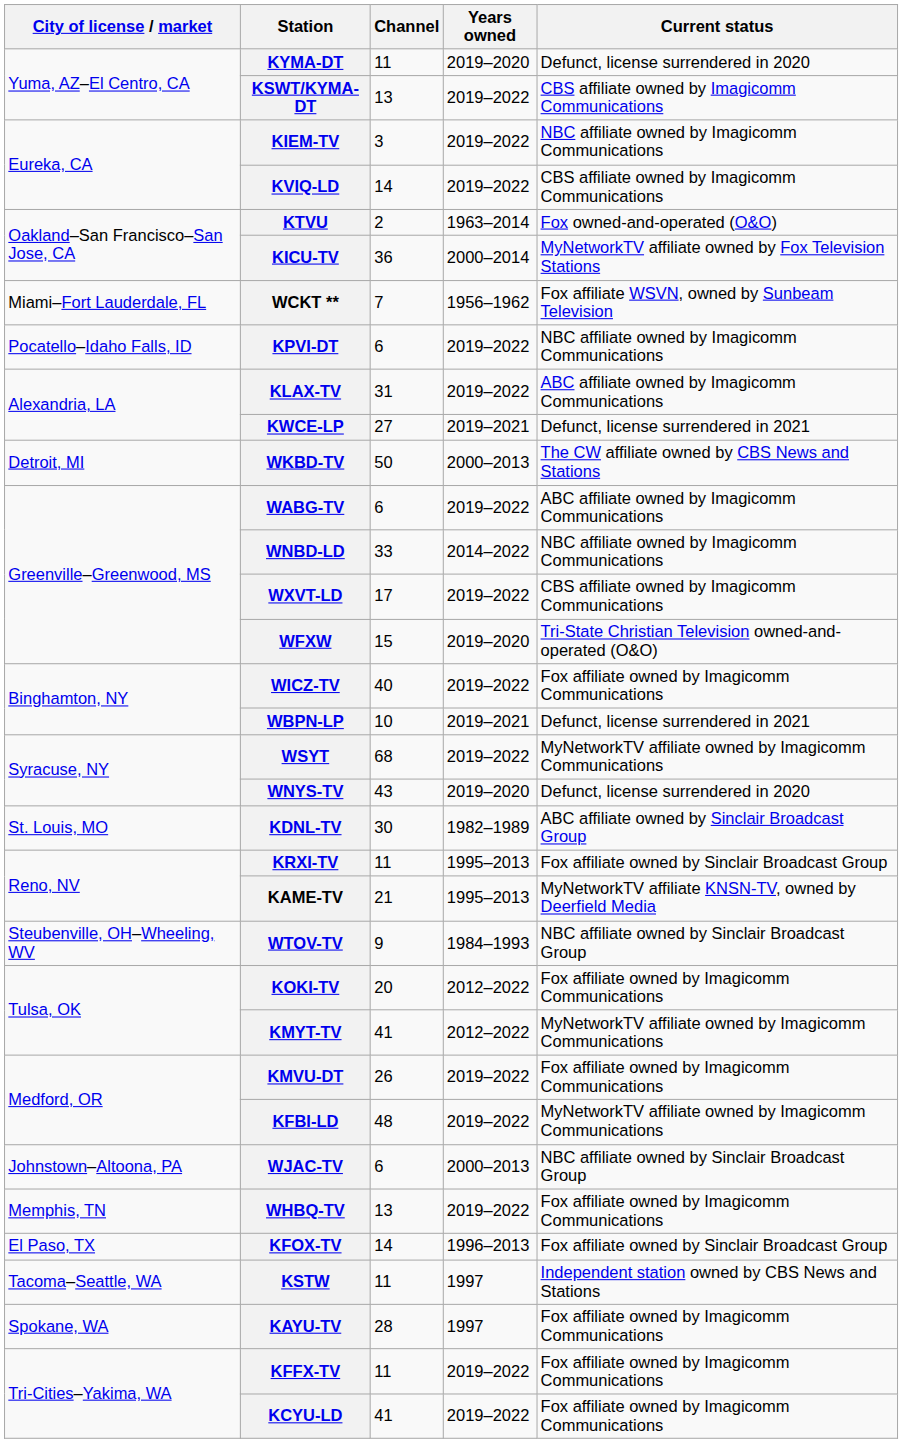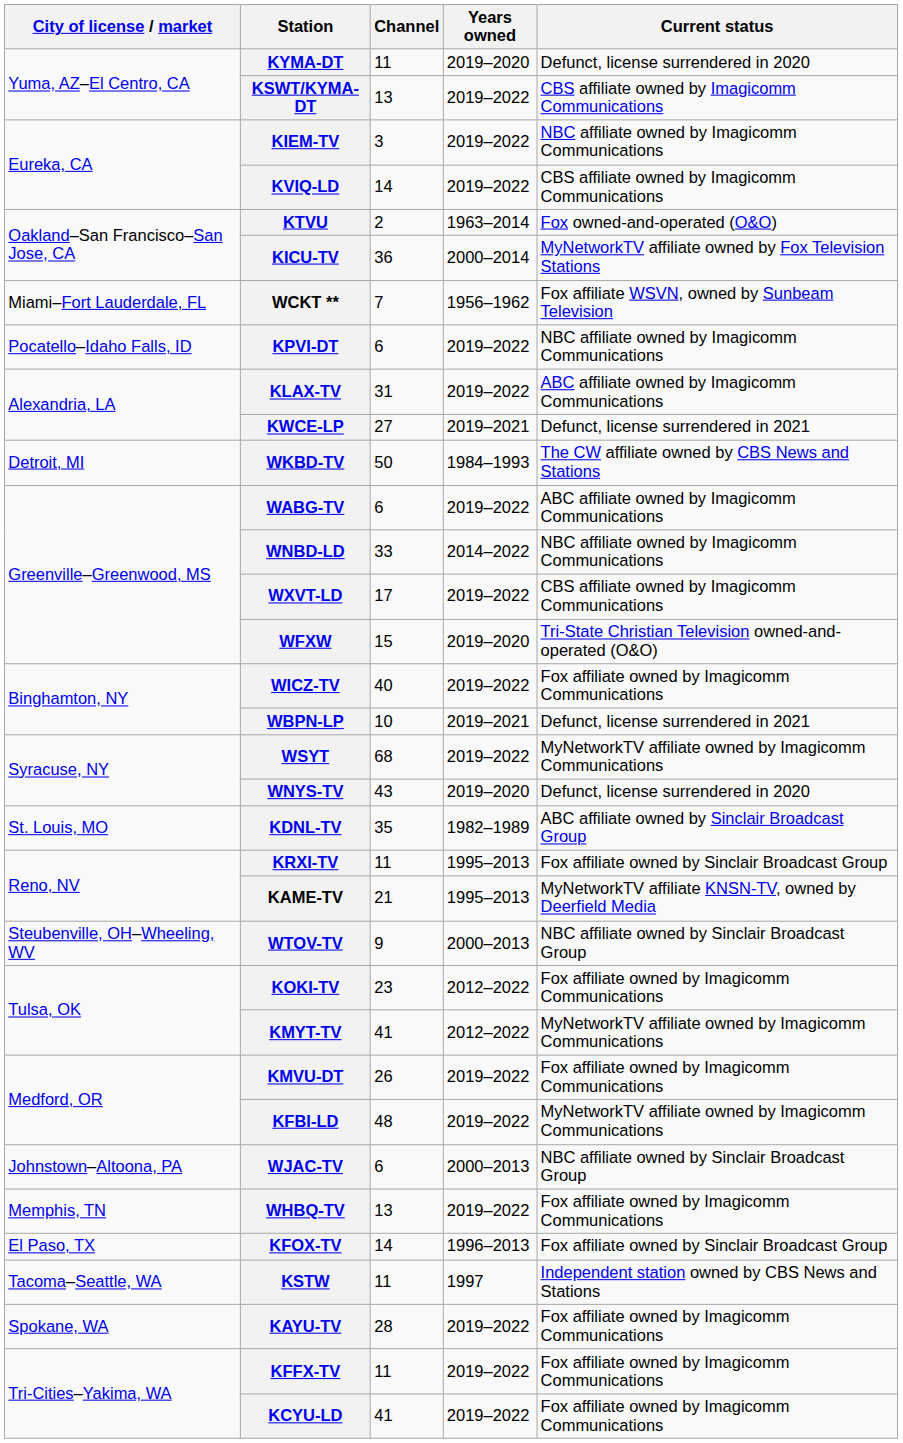 <table class="wikitable">
 <tr>
 <th><a href='#'>City of license</a> / <a href='#'>market</a></th>
 <th>Station</th>
 <th>Channel</th>
 <th>Years owned</th>
 <th>Current status</th>
 </tr>
 <tr>
 <td rowspan="2"><a href='#'>Yuma, AZ</a>–<a href='#'>El Centro, CA</a></td>
 <th><a href='#'>KYMA-DT</a></th>
 <td>11</td>
 <td>2019–2020</td>
 <td>Defunct, license surrendered in 2020</td>
 </tr>
 <tr>
 <th><a href='#'>KSWT/KYMA-DT</a></th>
 <td>13</td>
 <td>2019–2022</td>
 <td><a href='#'>CBS</a> affiliate owned by <a href='#'>Imagicomm Communications</a></td>
 </tr>
 <tr>
 <td rowspan="2"><a href='#'>Eureka, CA</a></td>
 <th><a href='#'>KIEM-TV</a></th>
 <td>3</td>
 <td>2019–2022</td>
 <td><a href='#'>NBC</a> affiliate owned by Imagicomm Communications</td>
 </tr>
 <tr>
 <th><a href='#'>KVIQ-LD</a></th>
 <td>14</td>
 <td>2019–2022</td>
 <td>CBS affiliate owned by Imagicomm Communications</td>
 </tr>
 <tr>
 <td rowspan="2"><a href='#'>Oakland</a>–San Francisco–<a href='#'>San Jose, CA</a></td>
 <th><a href='#'>KTVU</a></th>
 <td>2</td>
 <td>1963–2014</td>
 <td><a href='#'>Fox</a> owned-and-operated (<a href='#'>O&O</a>)</td>
 </tr>
 <tr>
 <th><a href='#'>KICU-TV</a></th>
 <td>36</td>
 <td>2000–2014</td>
 <td><a href='#'>MyNetworkTV</a> affiliate owned by <a href='#'>Fox Television Stations</a></td>
 </tr>
 <tr>
 <td>Miami–<a href='#'>Fort Lauderdale, FL</a></td>
 <th>WCKT **</th>
 <td>7</td>
 <td>1956–1962</td>
 <td>Fox affiliate <a href='#'>WSVN</a>, owned by <a href='#'>Sunbeam Television</a></td>
 </tr>
 <tr>
 <td><a href='#'>Pocatello</a>–<a href='#'>Idaho Falls, ID</a></td>
 <th><a href='#'>KPVI-DT</a></th>
 <td>6</td>
 <td>2019–2022</td>
 <td>NBC affiliate owned by Imagicomm Communications</td>
 </tr>
 <tr>
 <td rowspan="2"><a href='#'>Alexandria, LA</a></td>
 <th><a href='#'>KLAX-TV</a></th>
 <td>31</td>
 <td>2019–2022</td>
 <td><a href='#'>ABC</a> affiliate owned by Imagicomm Communications</td>
 </tr>
 <tr>
 <th><a href='#'>KWCE-LP</a></th>
 <td>27</td>
 <td>2019–2021</td>
 <td>Defunct, license surrendered in 2021</td>
 </tr>
 <tr>
 <td><a href='#'>Detroit, MI</a></td>
 <th><a href='#'>WKBD-TV</a></th>
 <td>50</td>
-<td>2000–2013</td>
+<td>1984–1993</td>
 <td><a href='#'>The CW</a> affiliate owned by <a href='#'>CBS News and Stations</a></td>
 </tr>
 <tr>
 <td rowspan="4"><a href='#'>Greenville</a>–<a href='#'>Greenwood, MS</a></td>
 <th><a href='#'>WABG-TV</a></th>
 <td>6</td>
 <td>2019–2022</td>
 <td>ABC affiliate owned by Imagicomm Communications</td>
 </tr>
 <tr>
 <th><a href='#'>WNBD-LD</a></th>
 <td>33</td>
 <td>2014–2022</td>
 <td>NBC affiliate owned by Imagicomm Communications</td>
 </tr>
 <tr>
 <th><a href='#'>WXVT-LD</a></th>
 <td>17</td>
 <td>2019–2022</td>
 <td>CBS affiliate owned by Imagicomm Communications</td>
 </tr>
 <tr>
 <th><a href='#'>WFXW</a></th>
 <td>15</td>
 <td>2019–2020</td>
 <td><a href='#'>Tri-State Christian Television</a> owned-and-operated (O&O)</td>
 </tr>
 <tr>
 <td rowspan="2"><a href='#'>Binghamton, NY</a></td>
 <th><a href='#'>WICZ-TV</a></th>
 <td>40</td>
 <td>2019–2022</td>
 <td>Fox affiliate owned by Imagicomm Communications</td>
 </tr>
 <tr>
 <th><a href='#'>WBPN-LP</a></th>
 <td>10</td>
 <td>2019–2021</td>
 <td>Defunct, license surrendered in 2021</td>
 </tr>
 <tr>
 <td rowspan="2"><a href='#'>Syracuse, NY</a></td>
 <th><a href='#'>WSYT</a></th>
 <td>68</td>
 <td>2019–2022</td>
 <td>MyNetworkTV affiliate owned by Imagicomm Communications</td>
 </tr>
 <tr>
 <th><a href='#'>WNYS-TV</a></th>
 <td>43</td>
 <td>2019–2020</td>
 <td>Defunct, license surrendered in 2020</td>
 </tr>
 <tr>
 <td><a href='#'>St. Louis, MO</a></td>
 <th><a href='#'>KDNL-TV</a></th>
-<td>30</td>
+<td>35</td>
 <td>1982–1989</td>
 <td>ABC affiliate owned by <a href='#'>Sinclair Broadcast Group</a></td>
 </tr>
 <tr>
 <td rowspan="2"><a href='#'>Reno, NV</a></td>
 <th><a href='#'>KRXI-TV</a></th>
 <td>11</td>
 <td>1995–2013</td>
 <td>Fox affiliate owned by Sinclair Broadcast Group</td>
 </tr>
 <tr>
 <th>KAME-TV</th>
 <td>21</td>
 <td>1995–2013</td>
 <td>MyNetworkTV affiliate <a href='#'>KNSN-TV</a>, owned by <a href='#'>Deerfield Media</a></td>
 </tr>
 <tr>
 <td><a href='#'>Steubenville, OH</a>–<a href='#'>Wheeling, WV</a></td>
 <th><a href='#'>WTOV-TV</a></th>
 <td>9</td>
-<td>1984–1993</td>
+<td>2000–2013</td>
 <td>NBC affiliate owned by Sinclair Broadcast Group</td>
 </tr>
 <tr>
 <td rowspan="2"><a href='#'>Tulsa, OK</a></td>
 <th><a href='#'>KOKI-TV</a></th>
-<td>20</td>
+<td>23</td>
 <td>2012–2022</td>
 <td>Fox affiliate owned by Imagicomm Communications</td>
 </tr>
 <tr>
 <th><a href='#'>KMYT-TV</a></th>
 <td>41</td>
 <td>2012–2022</td>
 <td>MyNetworkTV affiliate owned by Imagicomm Communications</td>
 </tr>
 <tr>
 <td rowspan="2"><a href='#'>Medford, OR</a></td>
 <th><a href='#'>KMVU-DT</a></th>
 <td>26</td>
 <td>2019–2022</td>
 <td>Fox affiliate owned by Imagicomm Communications</td>
 </tr>
 <tr>
 <th><a href='#'>KFBI-LD</a></th>
 <td>48</td>
 <td>2019–2022</td>
 <td>MyNetworkTV affiliate owned by Imagicomm Communications</td>
 </tr>
 <tr>
 <td><a href='#'>Johnstown</a>–<a href='#'>Altoona, PA</a></td>
 <th><a href='#'>WJAC-TV</a></th>
 <td>6</td>
 <td>2000–2013</td>
 <td>NBC affiliate owned by Sinclair Broadcast Group</td>
 </tr>
 <tr>
 <td><a href='#'>Memphis, TN</a></td>
 <th><a href='#'>WHBQ-TV</a></th>
 <td>13</td>
 <td>2019–2022</td>
 <td>Fox affiliate owned by Imagicomm Communications</td>
 </tr>
 <tr>
 <td><a href='#'>El Paso, TX</a></td>
 <th><a href='#'>KFOX-TV</a></th>
 <td>14</td>
 <td>1996–2013</td>
 <td>Fox affiliate owned by Sinclair Broadcast Group</td>
 </tr>
 <tr>
 <td><a href='#'>Tacoma</a>–<a href='#'>Seattle, WA</a></td>
 <th><a href='#'>KSTW</a></th>
 <td>11</td>
 <td>1997</td>
 <td><a href='#'>Independent station</a> owned by CBS News and Stations</td>
 </tr>
 <tr>
 <td><a href='#'>Spokane, WA</a></td>
 <th><a href='#'>KAYU-TV</a></th>
 <td>28</td>
-<td>1997</td>
+<td>2019–2022</td>
 <td>Fox affiliate owned by Imagicomm Communications</td>
 </tr>
 <tr>
 <td rowspan="2"><a href='#'>Tri-Cities</a>–<a href='#'>Yakima, WA</a></td>
 <th><a href='#'>KFFX-TV</a></th>
 <td>11</td>
 <td>2019–2022</td>
 <td>Fox affiliate owned by Imagicomm Communications</td>
 </tr>
 <tr>
 <th><a href='#'>KCYU-LD</a></th>
 <td>41</td>
 <td>2019–2022</td>
 <td>Fox affiliate owned by Imagicomm Communications</td>
 </tr>
 </table>
